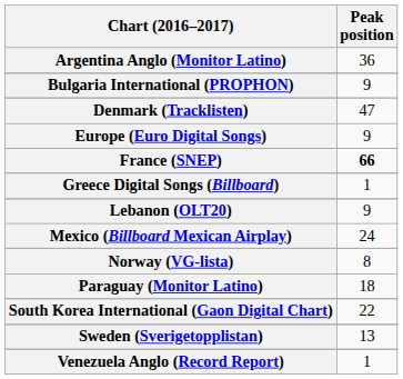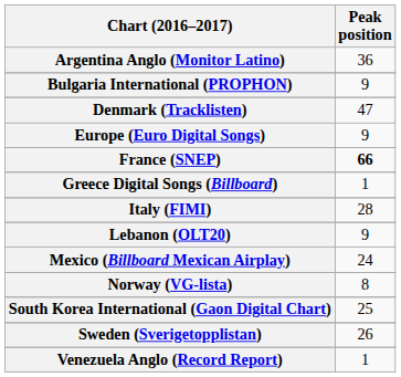 <table class="wikitable sortable plainrowheaders" style="text-align:center">
 <tr>
 <th scope="col">Chart (2016–2017)</th>
 <th scope="col">Peak<br> position</th>
 </tr>
 <tr>
 <th scope="row">Argentina Anglo (<a href='#'>Monitor Latino</a>) </th>
 <td>36</td>
 </tr>
 <tr>
 </tr>
 <tr>
 </tr>
 <tr>
 </tr>
 <tr>
 </tr>
 <tr>
 <th scope="row">Bulgaria International (<a href='#'>PROPHON</a>)</th>
 <td>9</td>
 </tr>
 <tr>
 </tr>
 <tr>
 </tr>
 <tr>
 </tr>
 <tr>
 </tr>
 <tr>
 </tr>
 <tr>
 </tr>
 <tr>
 <th scope="row">Denmark (<a href='#'>Tracklisten</a>)</th>
 <td>47</td>
 </tr>
 <tr>
 <th scope="row">Europe (<a href='#'>Euro Digital Songs</a>)</th>
 <td>9</td>
 </tr>
 <tr>
 </tr>
 <tr>
 <th scope="row">France (<a href='#'>SNEP</a>)</th>
 <td><strong>66</strong></td>
 </tr>
 <tr>
 </tr>
 <tr>
 <th scope="row">Greece Digital Songs (<em><a href='#'>Billboard</a></em>)</th>
 <td>1</td>
 </tr>
 <tr>
 </tr>
 <tr>
 </tr>
 <tr>
 </tr>
 <tr>
 </tr>
 <tr>
 </tr>
 <tr>
+<th scope="row">Italy (<a href='#'>FIMI</a>)</th>
+<td>28</td>
+</tr>
+<tr>
 </tr>
 <tr>
 <th scope="row">Lebanon (<a href='#'>OLT20</a>)</th>
 <td>9</td>
 </tr>
 <tr>
 <th scope="row">Mexico (<a href='#'><em>Billboard</em> Mexican Airplay</a>)</th>
 <td>24</td>
 </tr>
 <tr>
 </tr>
 <tr>
 </tr>
 <tr>
 </tr>
 <tr>
 <th scope="row">Norway (<a href='#'>VG-lista</a>)</th>
 <td>8</td>
 </tr>
 <tr>
-<th scope="row">Paraguay (<a href='#'>Monitor Latino</a>)</th>
-<td>18</td>
-</tr>
-<tr>
 </tr>
 <tr>
 </tr>
 <tr>
 </tr>
 <tr>
 </tr>
 <tr>
 </tr>
 <tr>
 </tr>
 <tr>
 </tr>
 <tr>
 <th scope="row">South Korea International (<a href='#'>Gaon Digital Chart</a>)</th>
-<td>22</td>
+<td>25</td>
 </tr>
 <tr>
 </tr>
 <tr>
 <th scope="row">Sweden (<a href='#'>Sverigetopplistan</a>)</th>
-<td>13</td>
+<td>26</td>
 </tr>
 <tr>
 </tr>
 <tr>
 </tr>
 <tr>
 </tr>
 <tr>
 </tr>
 <tr>
 </tr>
 <tr>
 </tr>
 <tr>
 </tr>
 <tr>
 </tr>
 <tr>
 </tr>
 <tr>
 <th scope="row">Venezuela Anglo (<a href='#'>Record Report</a>)</th>
 <td>1</td>
 </tr>
 </table>
